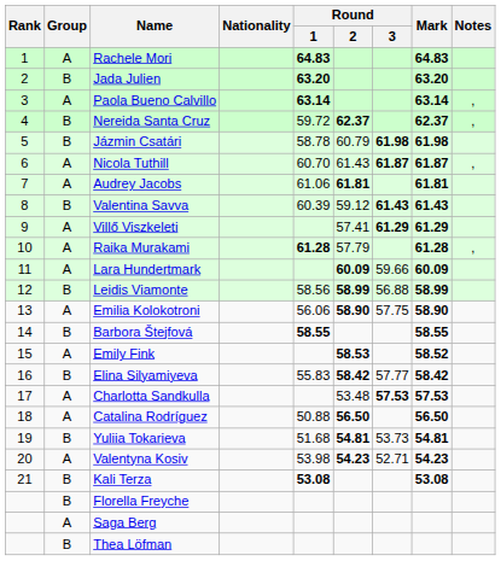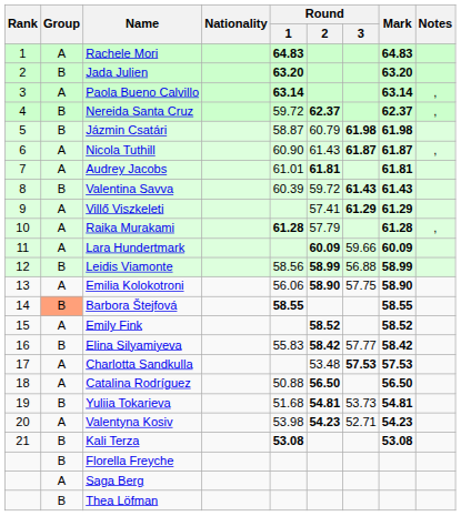 <table class="wikitable sortable" style="text-align:center">
 <tr>
 <th rowspan=2>Rank</th>
 <th rowspan=2>Group</th>
 <th rowspan=2>Name</th>
 <th rowspan=2>Nationality</th>
 <th colspan=3>Round</th>
 <th rowspan=2>Mark</th>
 <th rowspan=2>Notes</th>
 </tr>
 <tr>
 <th>1</th>
 <th>2</th>
 <th>3</th>
 </tr>
 <tr bgcolor=ccffcc>
 <td>1</td>
 <td>A</td>
 <td align="left"><a href='#'>Rachele Mori</a></td>
 <td align="left"></td>
 <td><strong>64.83</strong></td>
 <td></td>
 <td></td>
 <td><strong>64.83</strong></td>
 <td></td>
 </tr>
 <tr bgcolor=ccffcc>
 <td>2</td>
 <td>B</td>
 <td align="left"><a href='#'>Jada Julien</a></td>
 <td align="left"></td>
 <td><strong>63.20</strong></td>
 <td></td>
 <td></td>
 <td><strong>63.20</strong></td>
 <td></td>
 </tr>
 <tr bgcolor=ccffcc>
 <td>3</td>
 <td>A</td>
 <td align="left"><a href='#'>Paola Bueno Calvillo</a></td>
 <td align="left"></td>
 <td><strong>63.14</strong></td>
 <td></td>
 <td></td>
 <td><strong>63.14</strong></td>
 <td>, </td>
 </tr>
 <tr bgcolor=ccffcc>
 <td>4</td>
 <td>B</td>
 <td align="left"><a href='#'>Nereida Santa Cruz</a></td>
 <td align="left"></td>
 <td>59.72</td>
 <td><strong>62.37</strong></td>
 <td></td>
 <td><strong>62.37</strong></td>
 <td>, </td>
 </tr>
 <tr bgcolor="ddffdd">
 <td>5</td>
 <td>B</td>
 <td align="left"><a href='#'>Jázmin Csatári</a></td>
 <td align="left"></td>
-<td>58.78</td>
+<td>58.87</td>
 <td>60.79</td>
 <td><strong>61.98</strong></td>
 <td><strong>61.98</strong></td>
 <td></td>
 </tr>
 <tr bgcolor="ddffdd">
 <td>6</td>
 <td>A</td>
 <td align="left"><a href='#'>Nicola Tuthill</a></td>
 <td align="left"></td>
-<td>60.70</td>
+<td>60.90</td>
 <td>61.43</td>
 <td><strong>61.87</strong></td>
 <td><strong>61.87</strong></td>
 <td>, </td>
 </tr>
 <tr bgcolor="ddffdd">
 <td>7</td>
 <td>A</td>
 <td align="left"><a href='#'>Audrey Jacobs</a></td>
 <td align="left"></td>
-<td>61.06</td>
+<td>61.01</td>
 <td><strong>61.81</strong></td>
 <td></td>
 <td><strong>61.81</strong></td>
 <td></td>
 </tr>
 <tr bgcolor="ddffdd">
 <td>8</td>
 <td>B</td>
 <td align="left"><a href='#'>Valentina Savva</a></td>
 <td align="left"></td>
 <td>60.39</td>
-<td>59.12</td>
+<td>59.72</td>
 <td><strong>61.43</strong></td>
 <td><strong>61.43 </strong></td>
 <td></td>
 </tr>
 <tr bgcolor="ddffdd">
 <td>9</td>
 <td>A</td>
 <td align="left"><a href='#'>Villő Viszkeleti</a></td>
 <td align="left"></td>
 <td></td>
 <td>57.41</td>
 <td><strong>61.29</strong></td>
 <td><strong>61.29</strong></td>
 <td></td>
 </tr>
 <tr bgcolor="ddffdd">
 <td>10</td>
 <td>A</td>
 <td align="left"><a href='#'>Raika Murakami</a></td>
 <td align="left"></td>
 <td><strong>61.28</strong></td>
 <td>57.79</td>
 <td></td>
 <td><strong>61.28</strong></td>
 <td>, </td>
 </tr>
 <tr bgcolor="ddffdd">
 <td>11</td>
 <td>A</td>
 <td align="left"><a href='#'>Lara Hundertmark</a></td>
 <td align="left"></td>
 <td></td>
 <td><strong>60.09</strong></td>
 <td>59.66</td>
 <td><strong>60.09</strong></td>
 <td></td>
 </tr>
 <tr bgcolor="ddffdd">
 <td>12</td>
 <td>B</td>
 <td align="left"><a href='#'>Leidis Viamonte</a></td>
 <td align="left"></td>
 <td>58.56</td>
 <td><strong>58.99</strong></td>
 <td>56.88</td>
 <td><strong>58.99</strong></td>
 <td></td>
 </tr>
 <tr>
 <td>13</td>
 <td>A</td>
 <td align="left"><a href='#'>Emilia Kolokotroni</a></td>
 <td align="left"></td>
 <td>56.06</td>
 <td><strong>58.90</strong></td>
 <td>57.75</td>
 <td><strong>58.90</strong></td>
 <td></td>
 </tr>
 <tr>
 <td>14</td>
-<td>B</td>
+<td style="background: lightsalmon;">B</td>
 <td align="left"><a href='#'>Barbora Štejfová</a></td>
 <td align="left"></td>
 <td><strong>58.55</strong></td>
 <td></td>
 <td></td>
 <td><strong>58.55</strong></td>
 <td></td>
 </tr>
 <tr>
 <td>15</td>
 <td>A</td>
 <td align="left"><a href='#'>Emily Fink</a></td>
 <td align="left"></td>
 <td></td>
-<td><strong>58.53</strong></td>
+<td><strong>58.52</strong></td>
 <td></td>
 <td><strong>58.52</strong></td>
 <td></td>
 </tr>
 <tr>
 <td>16</td>
 <td>B</td>
 <td align="left"><a href='#'>Elina Silyamiyeva</a></td>
 <td align="left"></td>
 <td>55.83</td>
 <td><strong>58.42</strong></td>
 <td>57.77</td>
 <td><strong>58.42</strong></td>
 <td></td>
 </tr>
 <tr>
 <td>17</td>
 <td>A</td>
 <td align="left"><a href='#'>Charlotta Sandkulla</a></td>
 <td align="left"></td>
 <td></td>
 <td>53.48</td>
 <td><strong>57.53</strong></td>
 <td><strong>57.53</strong></td>
 <td></td>
 </tr>
 <tr>
 <td>18</td>
 <td>A</td>
 <td align="left"><a href='#'>Catalina Rodríguez</a></td>
 <td align="left"></td>
 <td>50.88</td>
 <td><strong>56.50</strong></td>
 <td></td>
 <td><strong>56.50</strong></td>
 <td></td>
 </tr>
 <tr>
 <td>19</td>
 <td>B</td>
 <td align="left"><a href='#'>Yuliia Tokarieva</a></td>
 <td align="left"></td>
 <td>51.68</td>
 <td><strong>54.81</strong></td>
 <td>53.73</td>
 <td><strong>54.81</strong></td>
 <td></td>
 </tr>
 <tr>
 <td>20</td>
 <td>A</td>
 <td align="left"><a href='#'>Valentyna Kosiv</a></td>
 <td align="left"></td>
 <td>53.98</td>
 <td><strong>54.23</strong></td>
 <td>52.71</td>
 <td><strong>54.23</strong></td>
 <td></td>
 </tr>
 <tr>
 <td>21</td>
 <td>B</td>
 <td align="left"><a href='#'>Kali Terza</a></td>
 <td align="left"></td>
 <td><strong>53.08</strong></td>
 <td></td>
 <td></td>
 <td><strong>53.08</strong></td>
 <td></td>
 </tr>
 <tr>
 <td></td>
 <td>B</td>
 <td align="left"><a href='#'>Florella Freyche</a></td>
 <td align="left"></td>
 <td></td>
 <td></td>
 <td></td>
 <td><strong> </strong></td>
 <td></td>
 </tr>
 <tr>
 <td></td>
 <td>A</td>
 <td align="left"><a href='#'>Saga Berg</a></td>
 <td align="left"></td>
 <td></td>
 <td></td>
 <td></td>
 <td><strong> </strong></td>
 <td></td>
 </tr>
 <tr>
 <td></td>
 <td>B</td>
 <td align="left"><a href='#'>Thea Löfman</a></td>
 <td align="left"></td>
 <td></td>
 <td></td>
 <td></td>
 <td><strong> </strong></td>
 <td></td>
 </tr>
 </table>
